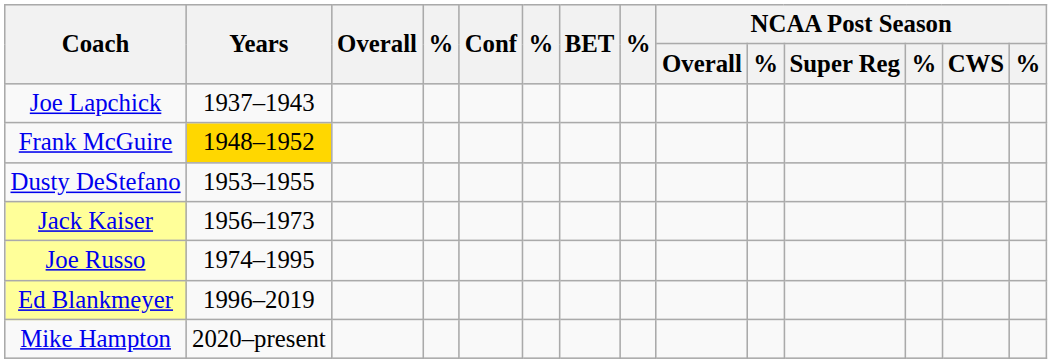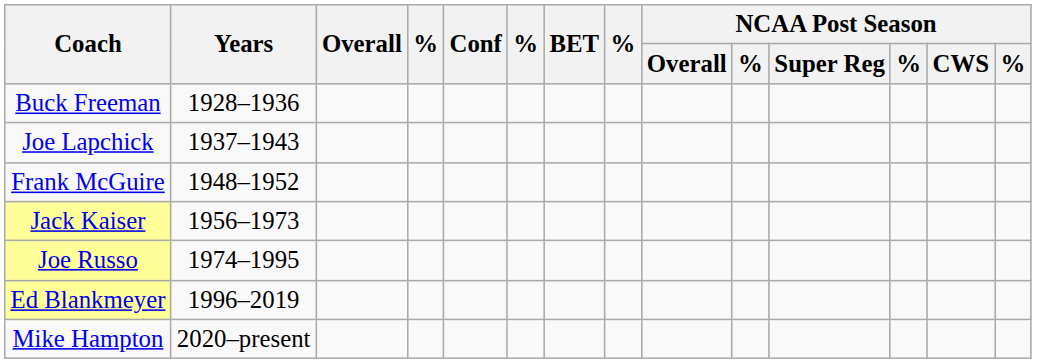 <table class="wikitable sortable" style="text-align:center">
 <tr>
 <th rowspan="2">Coach</th>
 <th rowspan="2">Years</th>
 <th rowspan="2">Overall</th>
 <th rowspan="2">%</th>
 <th rowspan="2">Conf</th>
 <th rowspan="2">%</th>
 <th rowspan="2">BET</th>
 <th rowspan="2">%</th>
 <th colspan="6">NCAA Post Season</th>
 </tr>
 <tr>
 <th>Overall</th>
 <th>%</th>
 <th>Super Reg</th>
 <th>%</th>
 <th>CWS</th>
 <th>%</th>
 </tr>
 <tr>
+<td><a href='#'>Buck Freeman</a></td>
+<td>1928–1936</td>
+<td></td>
+<td></td>
+<td></td>
+<td></td>
+<td></td>
+<td></td>
+<td></td>
+<td></td>
+<td></td>
+<td></td>
+<td></td>
+<td></td>
+</tr>
+<tr>
 <td><a href='#'>Joe Lapchick</a></td>
 <td>1937–1943</td>
 <td></td>
 <td></td>
 <td></td>
 <td></td>
 <td></td>
 <td></td>
 <td></td>
 <td></td>
 <td></td>
 <td></td>
 <td></td>
 <td></td>
 </tr>
 <tr>
 <td><a href='#'>Frank McGuire</a></td>
-<td style="background: gold;">1948–1952</td>
-<td></td>
-<td></td>
-<td></td>
-<td></td>
-<td></td>
-<td></td>
-<td></td>
-<td></td>
-<td></td>
-<td></td>
-<td></td>
-<td></td>
-</tr>
-<tr>
-<td><a href='#'>Dusty DeStefano</a></td>
-<td>1953–1955</td>
+<td>1948–1952</td>
 <td></td>
 <td></td>
 <td></td>
 <td></td>
 <td></td>
 <td></td>
 <td></td>
 <td></td>
 <td></td>
 <td></td>
 <td></td>
 <td></td>
 </tr>
 <tr>
 <td bgcolor="FFFF99"><a href='#'>Jack Kaiser</a></td>
 <td>1956–1973</td>
 <td></td>
 <td></td>
 <td></td>
 <td></td>
 <td></td>
 <td></td>
 <td></td>
 <td></td>
 <td></td>
 <td></td>
 <td></td>
 <td></td>
 </tr>
 <tr>
 <td bgcolor="FFFF99"><a href='#'>Joe Russo</a></td>
 <td>1974–1995</td>
 <td></td>
 <td></td>
 <td></td>
 <td></td>
 <td></td>
 <td></td>
 <td></td>
 <td></td>
 <td></td>
 <td></td>
 <td></td>
 <td></td>
 </tr>
 <tr>
 <td bgcolor="FFFF99"><a href='#'>Ed Blankmeyer</a></td>
 <td>1996–2019</td>
 <td></td>
 <td></td>
 <td></td>
 <td></td>
 <td></td>
 <td></td>
 <td></td>
 <td></td>
 <td></td>
 <td></td>
 <td></td>
 <td></td>
 </tr>
 <tr>
 <td><a href='#'>Mike Hampton</a></td>
 <td>2020–present</td>
 <td></td>
 <td></td>
 <td></td>
 <td></td>
 <td></td>
 <td></td>
 <td></td>
 <td></td>
 <td></td>
 <td></td>
 <td></td>
 <td></td>
 </tr>
 </table>
